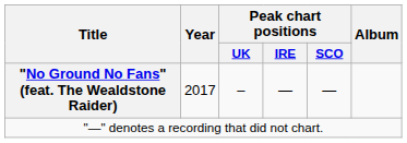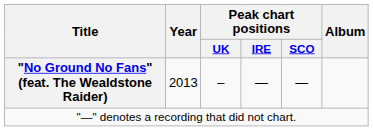 <table class="wikitable plainrowheaders" style="text-align:center;" border="1">
 <tr>
 <th rowspan="2" scope="col" style="width:12em;">Title</th>
 <th rowspan="2" scope="col">Year</th>
 <th colspan="3" scope="col">Peak chart positions</th>
 <th rowspan="2" scope="col">Album</th>
 </tr>
 <tr>
 <th scope="col" style="width:3em;font-size:90%;"><a href='#'>UK</a></th>
 <th scope="col" style="width:3em;font-size:90%;"><a href='#'>IRE</a></th>
 <th scope="col" style="width:3em;font-size:90%;"><a href='#'>SCO</a></th>
 </tr>
 <tr>
 <th scope="row">"<a href='#'>No Ground No Fans</a>" <br><span>(feat. The Wealdstone Raider)</span></th>
-<td>2017</td>
+<td>2013</td>
 <td>–</td>
 <td>—</td>
 <td>—</td>
 <td></td>
 </tr>
 <tr>
 <td colspan="6" style="font-size:90%">"—" denotes a recording that did not chart.</td>
 </tr>
 </table>
